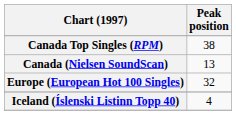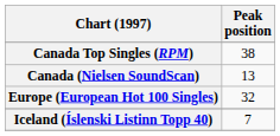 <table class="wikitable sortable plainrowheaders" style="text-align:center;">
 <tr>
 <th scope="col">Chart (1997)</th>
 <th scope="col">Peak<br>position</th>
 </tr>
 <tr>
 </tr>
 <tr>
 </tr>
 <tr>
 </tr>
 <tr>
 <th scope="row">Canada Top Singles (<a href='#'><em>RPM</em></a>)</th>
 <td align="center">38</td>
 </tr>
 <tr>
 <th scope="row">Canada (<a href='#'>Nielsen SoundScan</a>)</th>
 <td style="text-align:center;">13</td>
 </tr>
 <tr>
 <th scope="row">Europe (<a href='#'>European Hot 100 Singles</a>)</th>
 <td align="center">32</td>
 </tr>
 <tr>
 </tr>
 <tr>
 <th scope="row">Iceland (<a href='#'>Íslenski Listinn Topp 40</a>)</th>
-<td>4</td>
+<td>7</td>
 </tr>
 <tr>
 </tr>
 <tr>
 </tr>
 <tr>
 </tr>
 <tr>
 </tr>
 <tr>
 </tr>
 <tr>
 </tr>
 <tr>
 </tr>
 <tr>
 </tr>
 <tr>
 </tr>
 <tr>
 </tr>
 <tr>
 </tr>
 <tr>
 </tr>
 <tr>
 </tr>
 <tr>
 </tr>
 <tr>
 </tr>
 <tr>
 </tr>
 </table>
